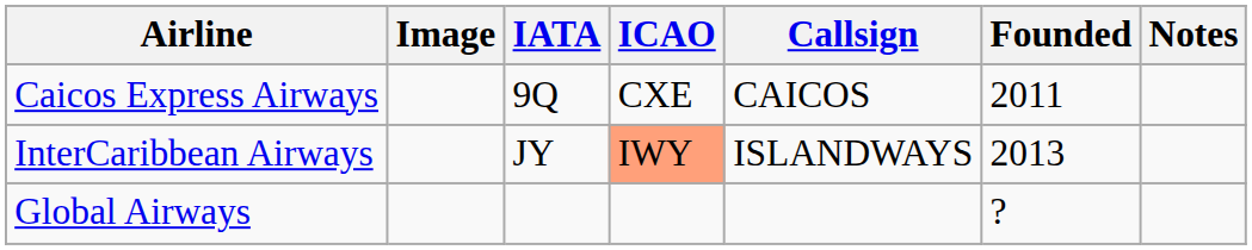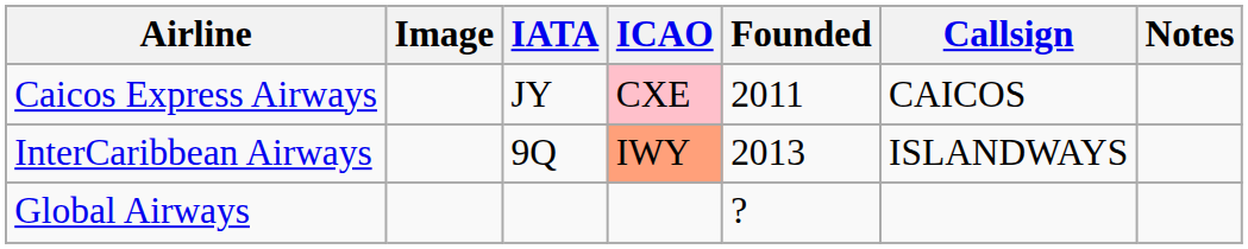 <table class="wikitable sortable">
 <tr>
 <th>Airline</th>
 <th>Image</th>
 <th><a href='#'>IATA</a></th>
 <th><a href='#'>ICAO</a></th>
+<th>Founded</th>
 <th><a href='#'>Callsign</a></th>
-<th>Founded</th>
 <th>Notes</th>
 </tr>
 <tr>
 <td><a href='#'>Caicos Express Airways</a></td>
 <td></td>
-<td>9Q</td>
-<td>CXE</td>
+<td>JY</td>
+<td style="background: pink;">CXE</td>
+<td>2011</td>
 <td>CAICOS</td>
-<td>2011</td>
 <td></td>
 </tr>
 <tr>
 <td><a href='#'>InterCaribbean Airways</a></td>
 <td></td>
-<td>JY</td>
+<td>9Q</td>
 <td style="background: lightsalmon;">IWY</td>
+<td>2013</td>
 <td>ISLANDWAYS</td>
-<td>2013</td>
 <td></td>
 </tr>
 <tr>
 <td><a href='#'>Global Airways</a></td>
 <td></td>
 <td></td>
 <td></td>
+<td>?</td>
 <td></td>
-<td>?</td>
 <td></td>
 </tr>
 </table>
